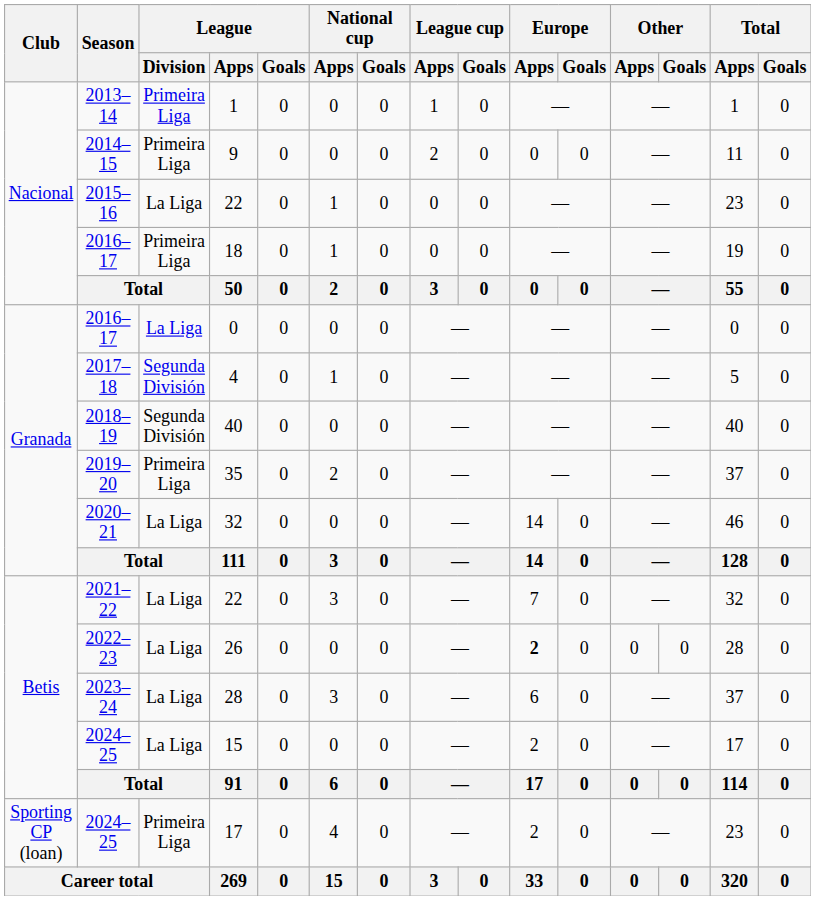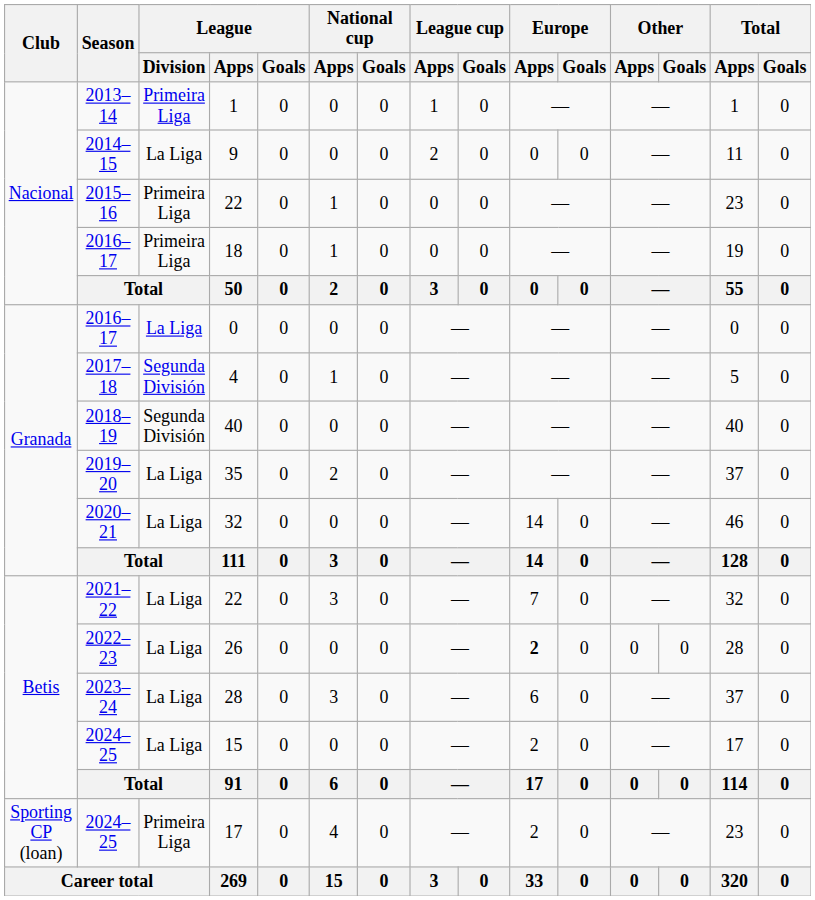 <table class="wikitable" style="text-align:center">
 <tr>
 <th rowspan="2">Club</th>
 <th rowspan="2">Season</th>
 <th colspan="3">League</th>
 <th colspan="2">National cup</th>
 <th colspan="2">League cup</th>
 <th colspan="2">Europe</th>
 <th colspan="2">Other</th>
 <th colspan="2">Total</th>
 </tr>
 <tr>
 <th>Division</th>
 <th>Apps</th>
 <th>Goals</th>
 <th>Apps</th>
 <th>Goals</th>
 <th>Apps</th>
 <th>Goals</th>
 <th>Apps</th>
 <th>Goals</th>
 <th>Apps</th>
 <th>Goals</th>
 <th>Apps</th>
 <th>Goals</th>
 </tr>
 <tr>
 <td rowspan="5"><a href='#'>Nacional</a></td>
 <td><a href='#'>2013–14</a></td>
 <td><a href='#'>Primeira Liga</a></td>
 <td>1</td>
 <td>0</td>
 <td>0</td>
 <td>0</td>
 <td>1</td>
 <td>0</td>
 <td colspan="2">—</td>
 <td colspan="2">—</td>
 <td>1</td>
 <td>0</td>
 </tr>
 <tr>
 <td><a href='#'>2014–15</a></td>
-<td>Primeira Liga</td>
+<td>La Liga</td>
 <td>9</td>
 <td>0</td>
 <td>0</td>
 <td>0</td>
 <td>2</td>
 <td>0</td>
 <td>0</td>
 <td>0</td>
 <td colspan="2">—</td>
 <td>11</td>
 <td>0</td>
 </tr>
 <tr>
 <td><a href='#'>2015–16</a></td>
-<td>La Liga</td>
+<td>Primeira Liga</td>
 <td>22</td>
 <td>0</td>
 <td>1</td>
 <td>0</td>
 <td>0</td>
 <td>0</td>
 <td colspan="2">—</td>
 <td colspan="2">—</td>
 <td>23</td>
 <td>0</td>
 </tr>
 <tr>
 <td><a href='#'>2016–17</a></td>
 <td>Primeira Liga</td>
 <td>18</td>
 <td>0</td>
 <td>1</td>
 <td>0</td>
 <td>0</td>
 <td>0</td>
 <td colspan="2">—</td>
 <td colspan="2">—</td>
 <td>19</td>
 <td>0</td>
 </tr>
 <tr>
 <th colspan="2">Total</th>
 <th>50</th>
 <th>0</th>
 <th>2</th>
 <th>0</th>
 <th>3</th>
 <th>0</th>
 <th>0</th>
 <th>0</th>
 <th colspan="2">—</th>
 <th>55</th>
 <th>0</th>
 </tr>
 <tr>
 <td rowspan="6"><a href='#'>Granada</a></td>
 <td><a href='#'>2016–17</a></td>
 <td><a href='#'>La Liga</a></td>
 <td>0</td>
 <td>0</td>
 <td>0</td>
 <td>0</td>
 <td colspan="2">—</td>
 <td colspan="2">—</td>
 <td colspan="2">—</td>
 <td>0</td>
 <td>0</td>
 </tr>
 <tr>
 <td><a href='#'>2017–18</a></td>
 <td><a href='#'>Segunda División</a></td>
 <td>4</td>
 <td>0</td>
 <td>1</td>
 <td>0</td>
 <td colspan="2">—</td>
 <td colspan="2">—</td>
 <td colspan="2">—</td>
 <td>5</td>
 <td>0</td>
 </tr>
 <tr>
 <td><a href='#'>2018–19</a></td>
 <td>Segunda División</td>
 <td>40</td>
 <td>0</td>
 <td>0</td>
 <td>0</td>
 <td colspan="2">—</td>
 <td colspan="2">—</td>
 <td colspan="2">—</td>
 <td>40</td>
 <td>0</td>
 </tr>
 <tr>
 <td><a href='#'>2019–20</a></td>
-<td>Primeira Liga</td>
+<td>La Liga</td>
 <td>35</td>
 <td>0</td>
 <td>2</td>
 <td>0</td>
 <td colspan="2">—</td>
 <td colspan="2">—</td>
 <td colspan="2">—</td>
 <td>37</td>
 <td>0</td>
 </tr>
 <tr>
 <td><a href='#'>2020–21</a></td>
 <td>La Liga</td>
 <td>32</td>
 <td>0</td>
 <td>0</td>
 <td>0</td>
 <td colspan="2">—</td>
 <td>14</td>
 <td>0</td>
 <td colspan="2">—</td>
 <td>46</td>
 <td>0</td>
 </tr>
 <tr>
 <th colspan="2">Total</th>
 <th>111</th>
 <th>0</th>
 <th>3</th>
 <th>0</th>
 <th colspan="2">—</th>
 <th>14</th>
 <th>0</th>
 <th colspan="2">—</th>
 <th>128</th>
 <th>0</th>
 </tr>
 <tr>
 <td rowspan="5"><a href='#'>Betis</a></td>
 <td><a href='#'>2021–22</a></td>
 <td>La Liga</td>
 <td>22</td>
 <td>0</td>
 <td>3</td>
 <td>0</td>
 <td colspan="2">—</td>
 <td>7</td>
 <td>0</td>
 <td colspan="2">—</td>
 <td>32</td>
 <td>0</td>
 </tr>
 <tr>
 <td><a href='#'>2022–23</a></td>
 <td>La Liga</td>
 <td>26</td>
 <td>0</td>
 <td>0</td>
 <td>0</td>
 <td colspan="2">—</td>
 <td><strong>2</strong></td>
 <td>0</td>
 <td>0</td>
 <td>0</td>
 <td>28</td>
 <td>0</td>
 </tr>
 <tr>
 <td><a href='#'>2023–24</a></td>
 <td>La Liga</td>
 <td>28</td>
 <td>0</td>
 <td>3</td>
 <td>0</td>
 <td colspan="2">—</td>
 <td>6</td>
 <td>0</td>
 <td colspan="2">—</td>
 <td>37</td>
 <td>0</td>
 </tr>
 <tr>
 <td><a href='#'>2024–25</a></td>
 <td>La Liga</td>
 <td>15</td>
 <td>0</td>
 <td>0</td>
 <td>0</td>
 <td colspan="2">—</td>
 <td>2</td>
 <td>0</td>
 <td colspan="2">—</td>
 <td>17</td>
 <td>0</td>
 </tr>
 <tr>
 <th colspan="2">Total</th>
 <th>91</th>
 <th>0</th>
 <th>6</th>
 <th>0</th>
 <th colspan="2">—</th>
 <th>17</th>
 <th>0</th>
 <th>0</th>
 <th>0</th>
 <th>114</th>
 <th>0</th>
 </tr>
 <tr>
 <td><a href='#'>Sporting CP</a> (loan)</td>
 <td><a href='#'>2024–25</a></td>
 <td>Primeira Liga</td>
 <td>17</td>
 <td>0</td>
 <td>4</td>
 <td>0</td>
 <td colspan="2">—</td>
 <td>2</td>
 <td>0</td>
 <td colspan="2">—</td>
 <td>23</td>
 <td>0</td>
 </tr>
 <tr>
 <th colspan="3">Career total</th>
 <th>269</th>
 <th>0</th>
 <th>15</th>
 <th>0</th>
 <th>3</th>
 <th>0</th>
 <th>33</th>
 <th>0</th>
 <th>0</th>
 <th>0</th>
 <th>320</th>
 <th>0</th>
 </tr>
 </table>
